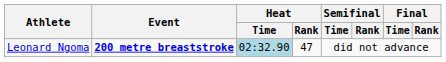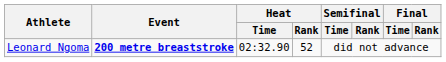 <table class=wikitable style="font-size:90%">
 <tr>
 <th rowspan="2">Athlete</th>
 <th rowspan="2">Event</th>
 <th colspan="2">Heat</th>
 <th colspan="2">Semifinal</th>
 <th colspan="2">Final</th>
 </tr>
 <tr style="font-size:95%">
 <th>Time</th>
 <th>Rank</th>
 <th>Time</th>
 <th>Rank</th>
 <th>Time</th>
 <th>Rank</th>
 </tr>
 <tr align=center>
 <td align=left><a href='#'>Leonard Ngoma</a></td>
 <td align=left><strong><a href='#'>200 metre breaststroke</a></strong></td>
-<td style="background: lightblue;">02:32.90</td>
-<td>47</td>
+<td>02:32.90</td>
+<td>52</td>
 <td colspan=6>did not advance</td>
 </tr>
 </table>
